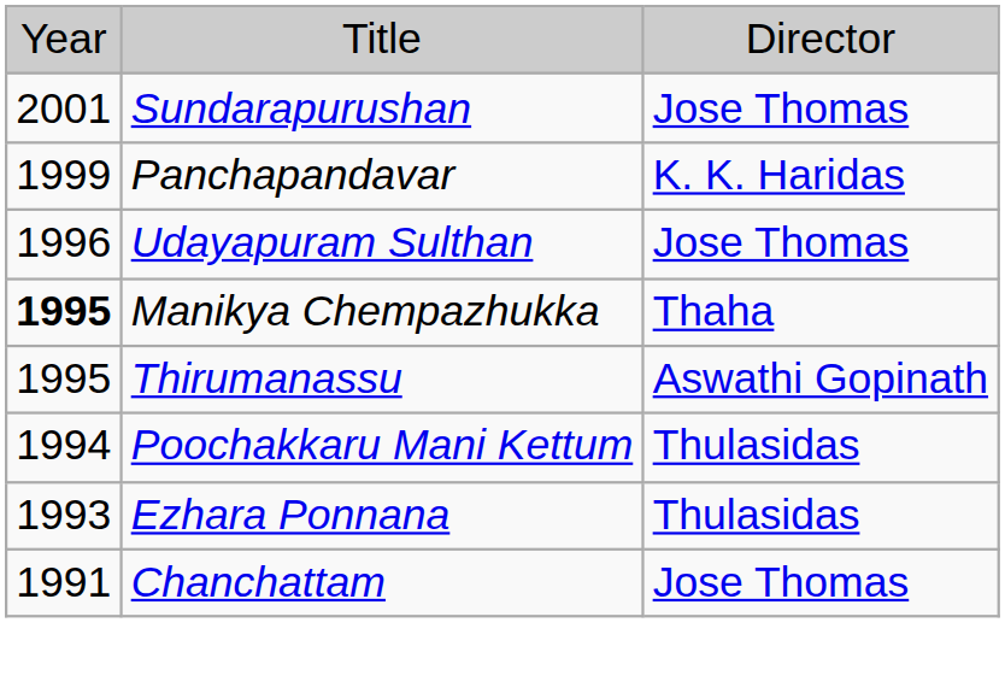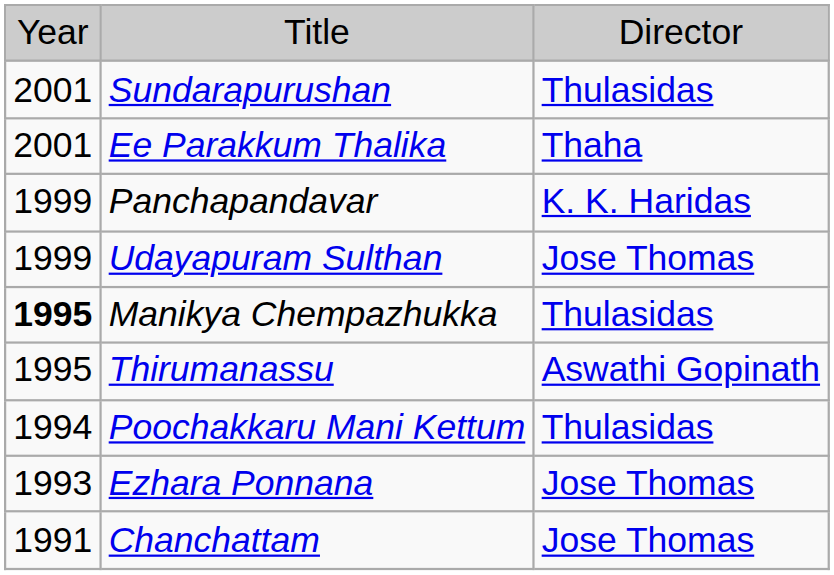 <table class="wikitable">
 <tr style="background:#ccc; text-align:center;">
 <td>Year</td>
 <td>Title</td>
 <td>Director</td>
 </tr>
 <tr>
 <td>2001</td>
 <td><em><a href='#'>Sundarapurushan</a></em></td>
-<td><a href='#'>Jose Thomas</a></td>
+<td><a href='#'>Thulasidas</a></td>
+</tr>
+<tr>
+<td>2001</td>
+<td><em><a href='#'>Ee Parakkum Thalika</a></em></td>
+<td><a href='#'>Thaha</a></td>
 </tr>
 <tr>
 <td>1999</td>
 <td><em>Panchapandavar</em></td>
 <td><a href='#'>K. K. Haridas</a></td>
 </tr>
 <tr>
-<td>1996</td>
+<td>1999</td>
 <td><em><a href='#'>Udayapuram Sulthan</a></em></td>
 <td><a href='#'>Jose Thomas</a></td>
 </tr>
 <tr>
 <td><strong>1995</strong></td>
 <td><em>Manikya Chempazhukka</em></td>
-<td><a href='#'>Thaha</a></td>
+<td><a href='#'>Thulasidas</a></td>
 </tr>
 <tr>
 <td>1995</td>
 <td><em><a href='#'>Thirumanassu</a></em></td>
 <td><a href='#'>Aswathi Gopinath</a></td>
 </tr>
 <tr>
 <td>1994</td>
 <td><em><a href='#'>Poochakkaru Mani Kettum</a></em></td>
 <td><a href='#'>Thulasidas</a></td>
 </tr>
 <tr>
 <td>1993</td>
 <td><em><a href='#'>Ezhara Ponnana</a></em></td>
-<td><a href='#'>Thulasidas</a></td>
+<td><a href='#'>Jose Thomas</a></td>
 </tr>
 <tr>
 <td>1991</td>
 <td><a href='#'><em>Chanchattam</em></a></td>
 <td><a href='#'>Jose Thomas</a></td>
 </tr>
 </table>
